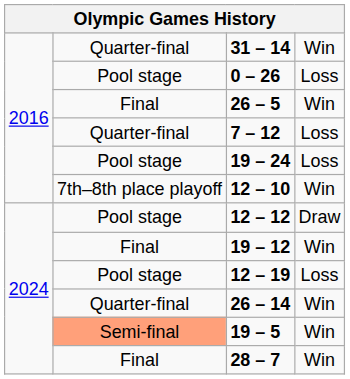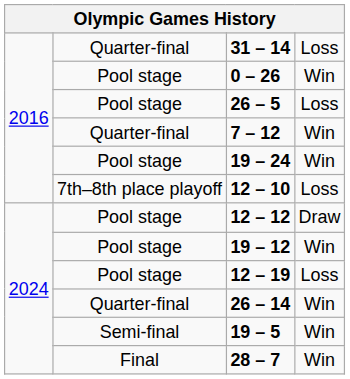 <table class="wikitable" style="text-align: center;font-size:95%;">
 <tr>
 <th colspan=4>Olympic Games History</th>
 </tr>
 <tr>
 <td rowspan=6><a href='#'>2016</a></td>
 <td>Quarter-final</td>
 <td align="left"> <strong>31 – 14</strong> </td>
+<td>Loss</td>
+</tr>
+<tr>
+<td>Pool stage</td>
+<td align="left"> <strong>0 – 26</strong> </td>
 <td>Win</td>
 </tr>
 <tr>
 <td>Pool stage</td>
-<td align="left"> <strong>0 – 26</strong> </td>
+<td align="left"> <strong>26 – 5</strong> </td>
 <td>Loss</td>
-</tr>
-<tr>
-<td>Final</td>
-<td align="left"> <strong>26 – 5</strong> </td>
-<td>Win</td>
 </tr>
 <tr>
 <td>Quarter-final</td>
 <td align="left"> <strong>7 – 12</strong> </td>
-<td>Loss</td>
+<td>Win</td>
 </tr>
 <tr>
 <td>Pool stage</td>
 <td align="left"> <strong>19 – 24</strong> </td>
-<td>Loss</td>
+<td>Win</td>
 </tr>
 <tr>
 <td>7th–8th place playoff</td>
 <td align="left"> <strong>12 – 10</strong> </td>
-<td>Win</td>
+<td>Loss</td>
 </tr>
 <tr>
 <td rowspan="6"><a href='#'>2024</a></td>
 <td>Pool stage</td>
 <td align="left"> <strong>12 – 12</strong> </td>
 <td>Draw</td>
 </tr>
 <tr>
-<td>Final</td>
+<td>Pool stage</td>
 <td align="left"> <strong>19 – 12</strong> </td>
 <td>Win</td>
 </tr>
 <tr>
 <td>Pool stage</td>
 <td align="left"> <strong>12 – 19</strong> </td>
 <td>Loss</td>
 </tr>
 <tr>
 <td>Quarter-final</td>
 <td align="left"> <strong>26 – 14</strong> </td>
 <td>Win</td>
 </tr>
 <tr>
-<td style="background: lightsalmon;">Semi-final</td>
+<td>Semi-final</td>
 <td align="left"> <strong>19 – 5</strong> </td>
 <td>Win</td>
 </tr>
 <tr>
 <td>Final</td>
 <td align="left"> <strong>28 – 7</strong> </td>
 <td>Win</td>
 </tr>
 </table>
